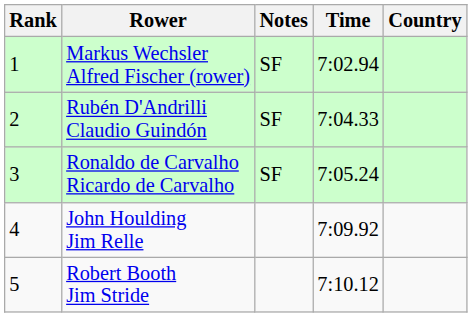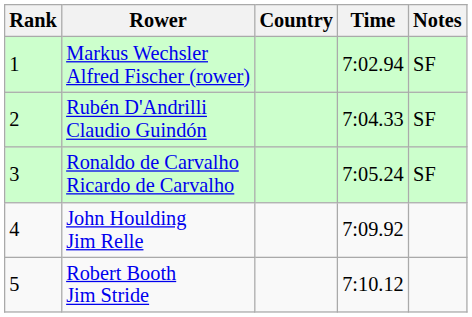 <table class="wikitable">
 <tr>
 <th>Rank</th>
 <th>Rower</th>
+<th>Country</th>
+<th>Time</th>
 <th>Notes</th>
-<th>Time</th>
-<th>Country</th>
 </tr>
 <tr bgcolor=ccffcc>
 <td>1</td>
 <td><a href='#'>Markus Wechsler</a> <br><a href='#'>Alfred Fischer (rower)</a></td>
+<td></td>
+<td>7:02.94</td>
 <td>SF</td>
-<td>7:02.94</td>
-<td></td>
 </tr>
 <tr bgcolor=ccffcc>
 <td>2</td>
 <td><a href='#'>Rubén D'Andrilli</a><br><a href='#'>Claudio Guindón</a></td>
+<td></td>
+<td>7:04.33</td>
 <td>SF</td>
-<td>7:04.33</td>
-<td></td>
 </tr>
 <tr bgcolor=ccffcc>
 <td>3</td>
 <td><a href='#'>Ronaldo de Carvalho</a><br><a href='#'>Ricardo de Carvalho</a></td>
+<td></td>
+<td>7:05.24</td>
 <td>SF</td>
-<td>7:05.24</td>
-<td></td>
 </tr>
 <tr>
 <td>4</td>
 <td><a href='#'>John Houlding</a><br><a href='#'>Jim Relle</a></td>
 <td></td>
 <td>7:09.92</td>
 <td></td>
 </tr>
 <tr>
 <td>5</td>
 <td><a href='#'>Robert Booth</a><br><a href='#'>Jim Stride</a></td>
 <td></td>
 <td>7:10.12</td>
 <td></td>
 </tr>
 </table>
